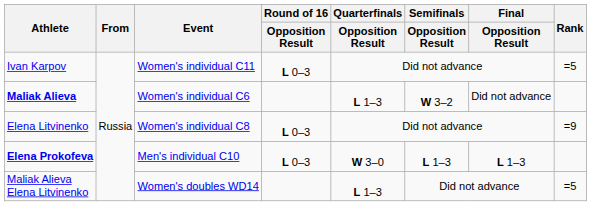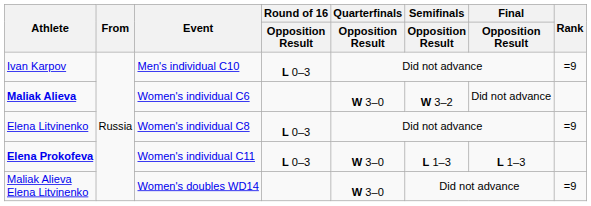 <table class="wikitable" style="font-size:90%; text-align:center">
 <tr>
 <th rowspan=2>Athlete</th>
 <th rowspan=2>From</th>
 <th rowspan=2>Event</th>
 <th>Round of 16</th>
 <th>Quarterfinals</th>
 <th>Semifinals</th>
 <th>Final</th>
 <th rowspan=2>Rank</th>
 </tr>
 <tr>
 <th>Opposition<br>Result</th>
 <th>Opposition<br>Result</th>
 <th>Opposition<br>Result</th>
 <th>Opposition<br>Result</th>
 </tr>
 <tr>
 <td align=left><a href='#'>Ivan Karpov</a></td>
 <td rowspan=5 align=left>Russia</td>
-<td align=left><a href='#'>Women's individual C11</a></td>
+<td align=left><a href='#'>Men's individual C10</a></td>
 <td><br><strong>L</strong> 0–3</td>
 <td colspan=3>Did not advance</td>
-<td>=5</td>
+<td>=9</td>
 </tr>
 <tr>
 <td align=left><strong><a href='#'>Maliak Alieva</a></strong></td>
 <td align=left><a href='#'>Women's individual C6</a></td>
 <td></td>
-<td><br><strong>L</strong> 1–3</td>
+<td><br><strong>W</strong> 3–0</td>
 <td><br><strong>W</strong> 3–2</td>
 <td>Did not advance</td>
 <td></td>
 </tr>
 <tr>
 <td align=left><a href='#'>Elena Litvinenko</a></td>
 <td align=left><a href='#'>Women's individual C8</a></td>
 <td><br><strong>L</strong> 0–3</td>
 <td colspan=3>Did not advance</td>
 <td>=9</td>
 </tr>
 <tr>
 <td align=left><strong><a href='#'>Elena Prokofeva</a></strong></td>
-<td align=left><a href='#'>Men's individual C10</a></td>
+<td align=left><a href='#'>Women's individual C11</a></td>
 <td><br><strong>L</strong> 0–3</td>
 <td><br><strong>W</strong> 3–0</td>
 <td><br><strong>L</strong> 1–3</td>
 <td><br><strong>L</strong> 1–3</td>
 <td></td>
 </tr>
 <tr>
 <td align=left><a href='#'>Maliak Alieva</a><br><a href='#'>Elena Litvinenko</a></td>
 <td align=left><a href='#'>Women's doubles WD14</a></td>
 <td></td>
-<td><br><strong>L</strong> 1–3</td>
+<td><br><strong>W</strong> 3–0</td>
 <td colspan=2>Did not advance</td>
-<td>=5</td>
+<td>=9</td>
 </tr>
 </table>
